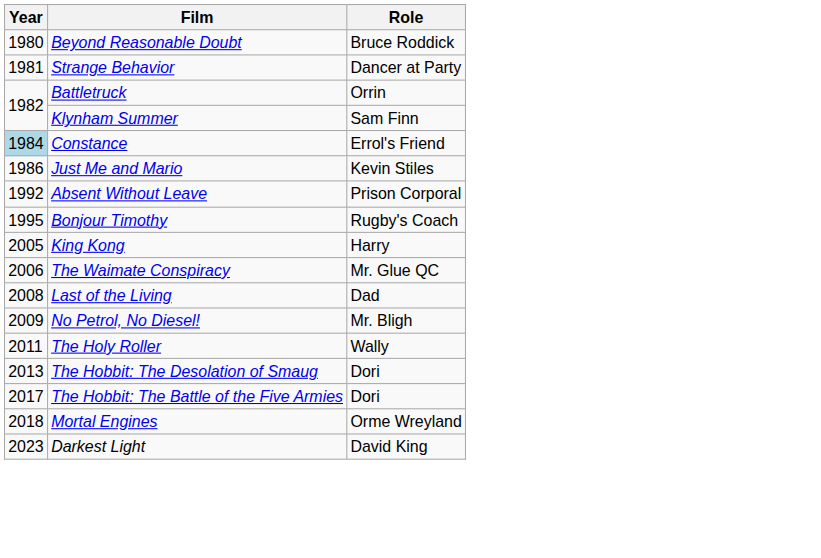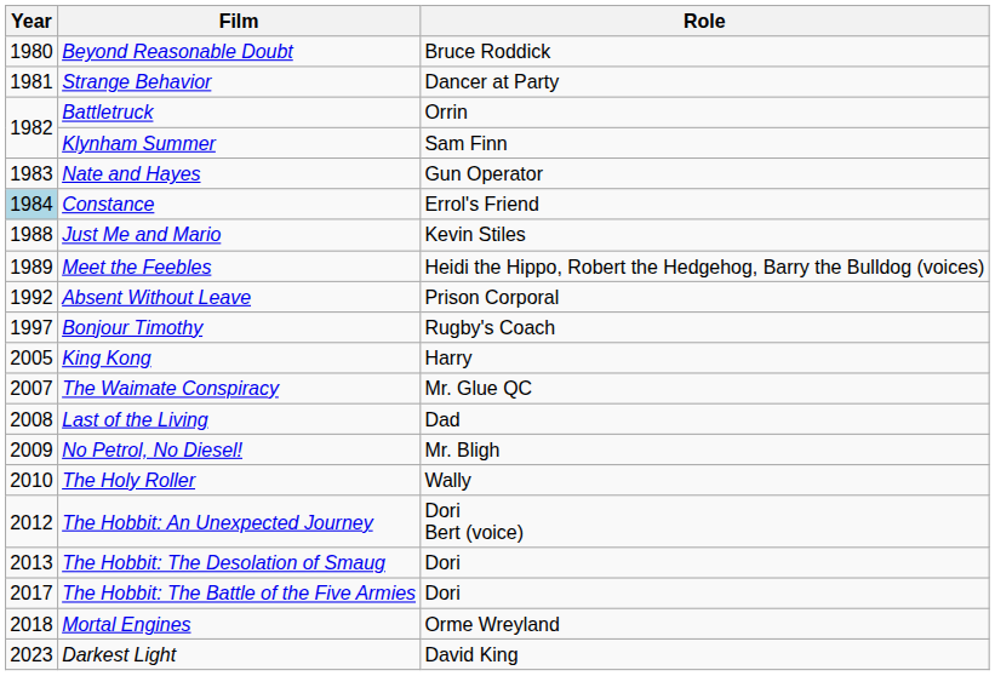 <table class="wikitable" style="font-size: 95%;">
 <tr>
 <th>Year</th>
 <th>Film</th>
 <th>Role</th>
 </tr>
 <tr>
 <td>1980</td>
 <td><em><a href='#'>Beyond Reasonable Doubt</a></em></td>
 <td>Bruce Roddick</td>
 </tr>
 <tr>
 <td>1981</td>
 <td><em><a href='#'>Strange Behavior</a></em></td>
 <td>Dancer at Party</td>
 </tr>
 <tr>
 <td rowspan="2">1982</td>
 <td><em><a href='#'>Battletruck</a></em></td>
 <td>Orrin</td>
 </tr>
 <tr>
 <td><em><a href='#'>Klynham Summer</a></em></td>
 <td>Sam Finn</td>
 </tr>
 <tr>
+<td>1983</td>
+<td><em><a href='#'>Nate and Hayes</a></em></td>
+<td>Gun Operator</td>
+</tr>
+<tr>
 <td style="background: lightblue;">1984</td>
 <td><em><a href='#'>Constance</a></em></td>
 <td>Errol's Friend</td>
 </tr>
 <tr>
-<td>1986</td>
+<td>1988</td>
 <td><em><a href='#'>Just Me and Mario</a></em></td>
 <td>Kevin Stiles</td>
+</tr>
+<tr>
+<td>1989</td>
+<td><em><a href='#'>Meet the Feebles</a></em></td>
+<td>Heidi the Hippo, Robert the Hedgehog, Barry the Bulldog (voices)</td>
 </tr>
 <tr>
 <td>1992</td>
 <td><em><a href='#'>Absent Without Leave</a></em></td>
 <td>Prison Corporal</td>
 </tr>
 <tr>
-<td>1995</td>
+<td>1997</td>
 <td><em><a href='#'>Bonjour Timothy</a></em></td>
 <td>Rugby's Coach</td>
 </tr>
 <tr>
 <td>2005</td>
 <td><em><a href='#'>King Kong</a></em></td>
 <td>Harry</td>
 </tr>
 <tr>
-<td>2006</td>
+<td>2007</td>
 <td><em><a href='#'>The Waimate Conspiracy</a></em></td>
 <td>Mr. Glue QC</td>
 </tr>
 <tr>
 <td>2008</td>
 <td><em><a href='#'>Last of the Living</a></em></td>
 <td>Dad</td>
 </tr>
 <tr>
 <td>2009</td>
 <td><em><a href='#'>No Petrol, No Diesel!</a></em></td>
 <td>Mr. Bligh</td>
 </tr>
 <tr>
-<td>2011</td>
+<td>2010</td>
 <td><em><a href='#'>The Holy Roller</a></em></td>
 <td>Wally</td>
+</tr>
+<tr>
+<td>2012</td>
+<td><em><a href='#'>The Hobbit: An Unexpected Journey</a></em></td>
+<td>Dori<br>Bert (voice)</td>
 </tr>
 <tr>
 <td>2013</td>
 <td><em><a href='#'>The Hobbit: The Desolation of Smaug</a></em></td>
 <td>Dori</td>
 </tr>
 <tr>
 <td>2017</td>
 <td><em><a href='#'>The Hobbit: The Battle of the Five Armies</a></em></td>
 <td>Dori</td>
 </tr>
 <tr>
 <td>2018</td>
 <td><em><a href='#'>Mortal Engines</a></em></td>
 <td>Orme Wreyland</td>
 </tr>
 <tr>
 <td>2023</td>
 <td><em>Darkest Light</em></td>
 <td>David King</td>
 </tr>
 </table>
